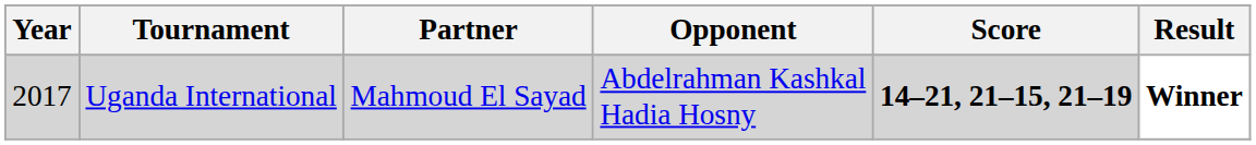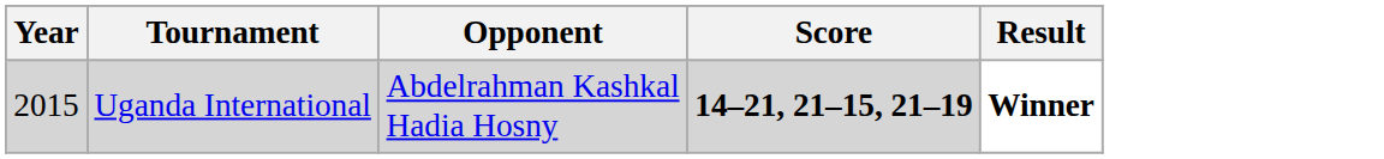 <table class="sortable wikitable" style="font-size: 90%;">
 <tr>
 <th>Year</th>
 <th>Tournament</th>
-<th>Partner</th>
 <th>Opponent</th>
 <th>Score</th>
 <th>Result</th>
 </tr>
 <tr style="background:#D5D5D5">
-<td align="center">2017</td>
+<td align="center">2015</td>
 <td align="left"><a href='#'>Uganda International</a></td>
-<td align="left"> <a href='#'>Mahmoud El Sayad</a></td>
 <td align="left"> <a href='#'>Abdelrahman Kashkal</a> <br>  <a href='#'>Hadia Hosny</a></td>
 <td align="left"><strong>14–21, 21–15, 21–19</strong></td>
 <td style="text-align:left; background:white"> <strong>Winner</strong></td>
 </tr>
 </table>
